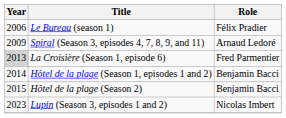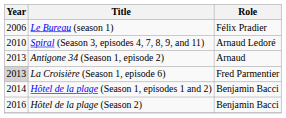 <table class="wikitable sortable">
 <tr>
 <th>Year</th>
 <th>Title</th>
 <th>Role</th>
 </tr>
 <tr>
 <td>2006</td>
 <td><em><a href='#'>Le Bureau</a></em> (season 1)</td>
 <td>Félix Pradier</td>
 </tr>
 <tr>
-<td>2009</td>
+<td>2010</td>
 <td><em><a href='#'>Spiral</a></em> (Season 3, episodes 4, 7, 8, 9, and 11)</td>
 <td>Arnaud Ledoré</td>
+</tr>
+<tr>
+<td>2013</td>
+<td><em>Antigone 34</em> (Season 1, episode 2)</td>
+<td>Arnaud</td>
 </tr>
 <tr>
 <td style="background: lightgrey;">2013</td>
 <td><em>La Croisière</em> (Season 1, episode 6)</td>
 <td>Fred Parmentier</td>
 </tr>
 <tr>
 <td>2014</td>
 <td><em><a href='#'>Hôtel de la plage</a></em> (Season 1, episodes 1 and 2)</td>
 <td>Benjamin Bacci</td>
 </tr>
 <tr>
-<td>2015</td>
+<td>2016</td>
 <td><em>Hôtel de la plage</em> (Season 2)</td>
 <td>Benjamin Bacci</td>
 </tr>
 <tr>
-<td>2023</td>
-<td><em><a href='#'> Lupin</a></em> (Season 3, episodes 1 and 2)</td>
-<td>Nicolas Imbert</td>
-</tr>
-<tr>
 </tr>
 </table>
